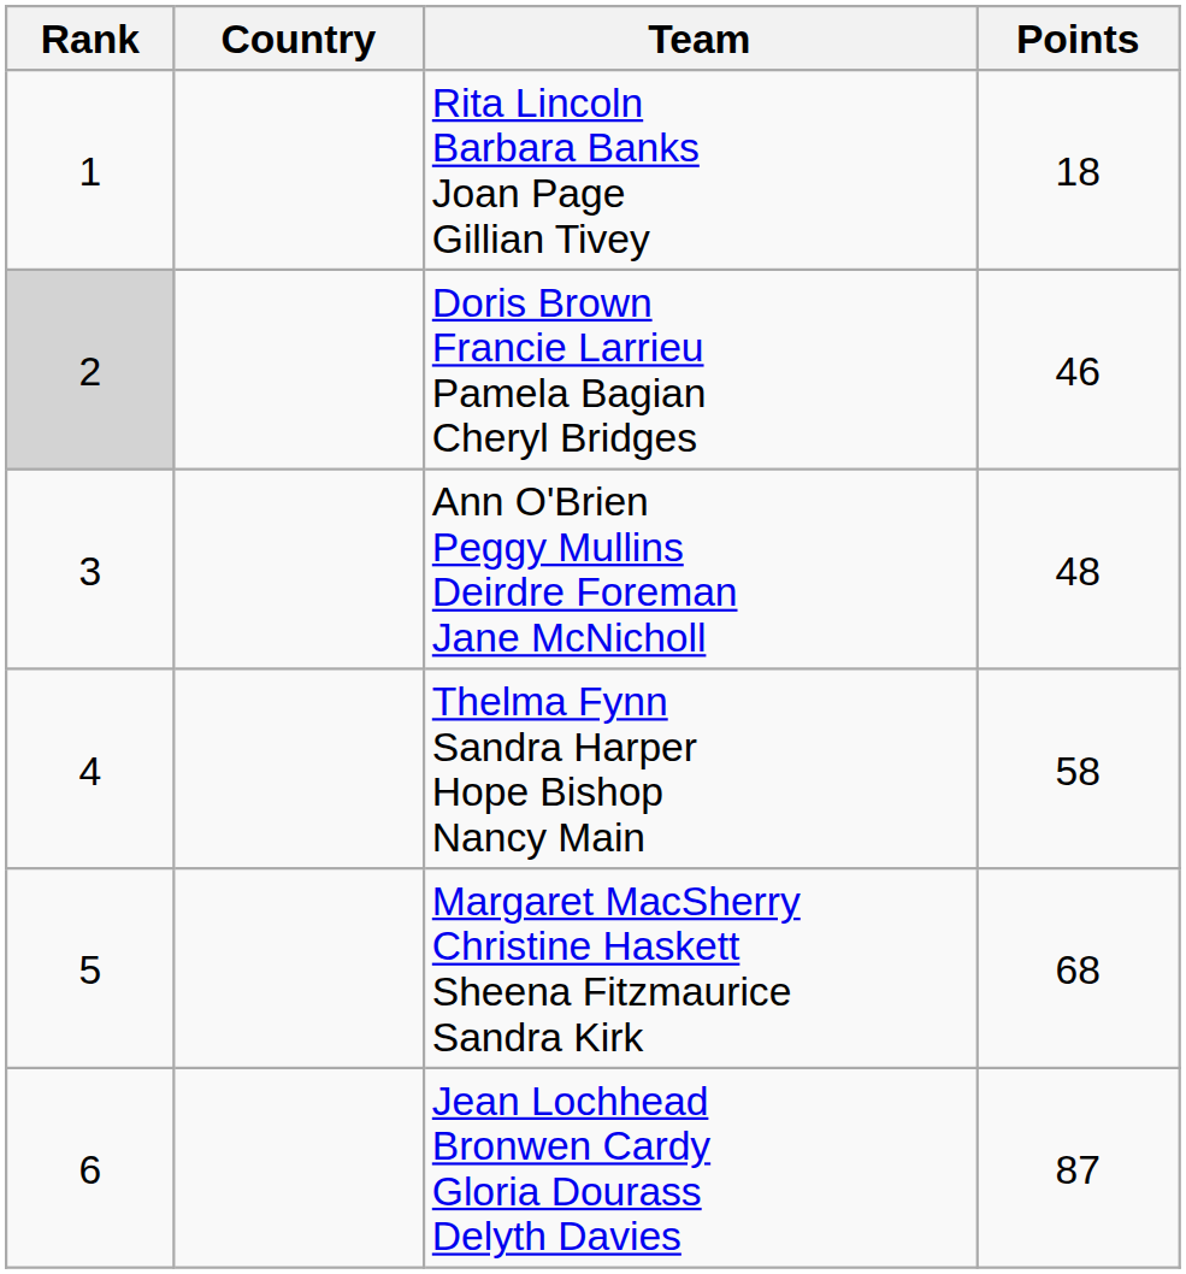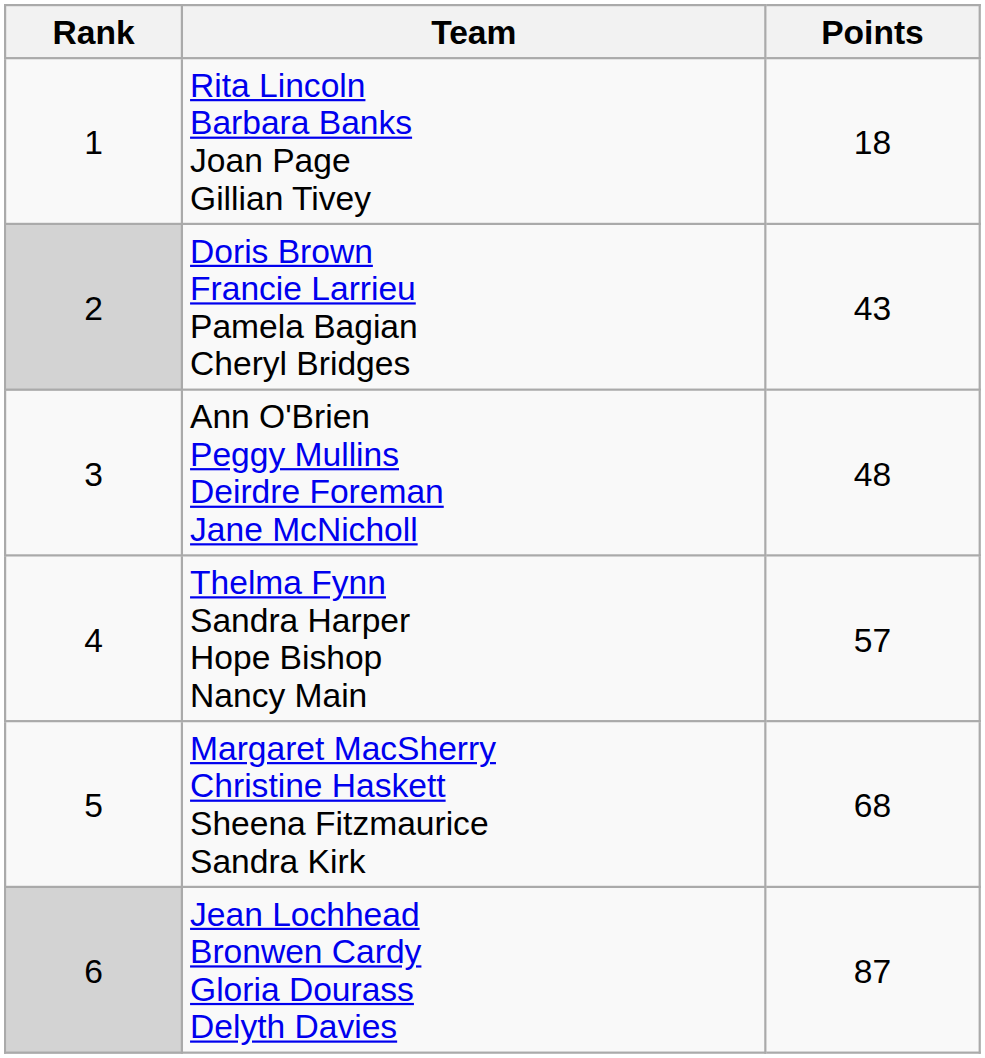 <table class="wikitable sortable" style=" text-align:center; font-size:95%;" width="50%">
 <tr>
 <th>Rank</th>
-<th>Country</th>
 <th>Team</th>
 <th>Points</th>
 </tr>
 <tr>
 <td align=center>1</td>
-<td align=left></td>
 <td align=left><a href='#'>Rita Lincoln</a><br><a href='#'>Barbara Banks</a><br>Joan Page<br>Gillian Tivey</td>
 <td>18</td>
 </tr>
 <tr>
 <td align=center style="background: lightgrey;">2</td>
-<td align=left></td>
 <td align=left><a href='#'>Doris Brown</a><br><a href='#'>Francie Larrieu</a><br>Pamela Bagian<br>Cheryl Bridges</td>
-<td>46</td>
+<td>43</td>
 </tr>
 <tr>
 <td align=center>3</td>
-<td align=left></td>
 <td align=left>Ann O'Brien<br><a href='#'>Peggy Mullins</a><br><a href='#'>Deirdre Foreman</a><br><a href='#'>Jane McNicholl</a></td>
 <td>48</td>
 </tr>
 <tr>
 <td align=center>4</td>
-<td align=left></td>
 <td align=left><a href='#'>Thelma Fynn</a><br>Sandra Harper<br>Hope Bishop<br>Nancy Main</td>
-<td>58</td>
+<td>57</td>
 </tr>
 <tr>
 <td align=center>5</td>
-<td align=left></td>
 <td align=left><a href='#'>Margaret MacSherry</a><br><a href='#'>Christine Haskett</a><br>Sheena Fitzmaurice<br>Sandra Kirk</td>
 <td>68</td>
 </tr>
 <tr>
-<td align=center>6</td>
-<td align=left></td>
+<td align=center style="background: lightgrey;">6</td>
 <td align=left><a href='#'>Jean Lochhead</a><br><a href='#'>Bronwen Cardy</a><br><a href='#'>Gloria Dourass</a><br><a href='#'>Delyth Davies</a></td>
 <td>87</td>
 </tr>
 </table>
